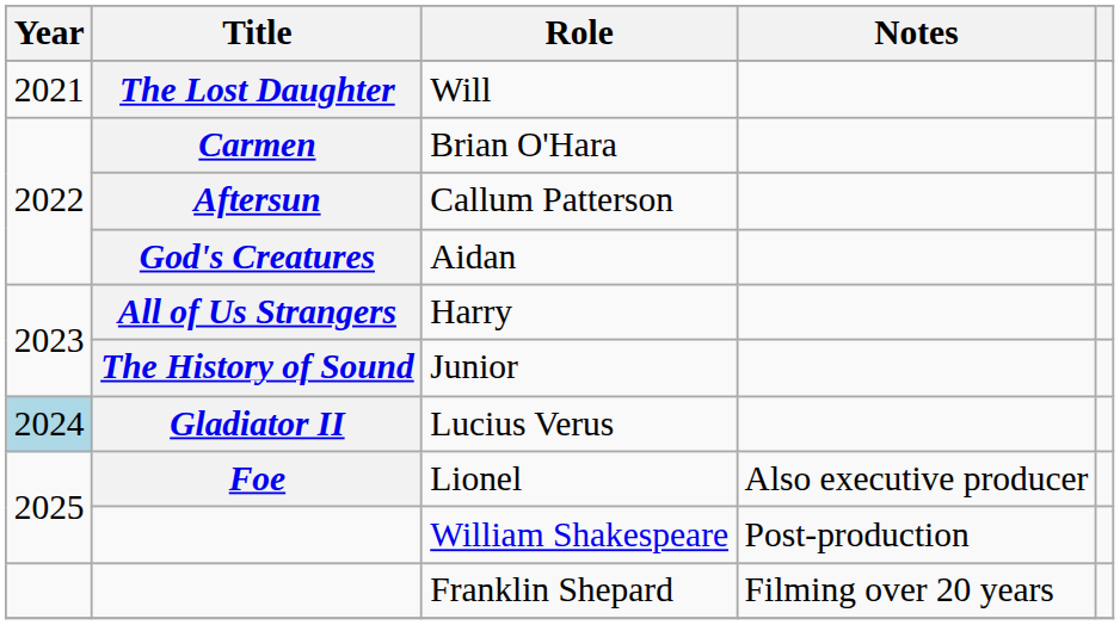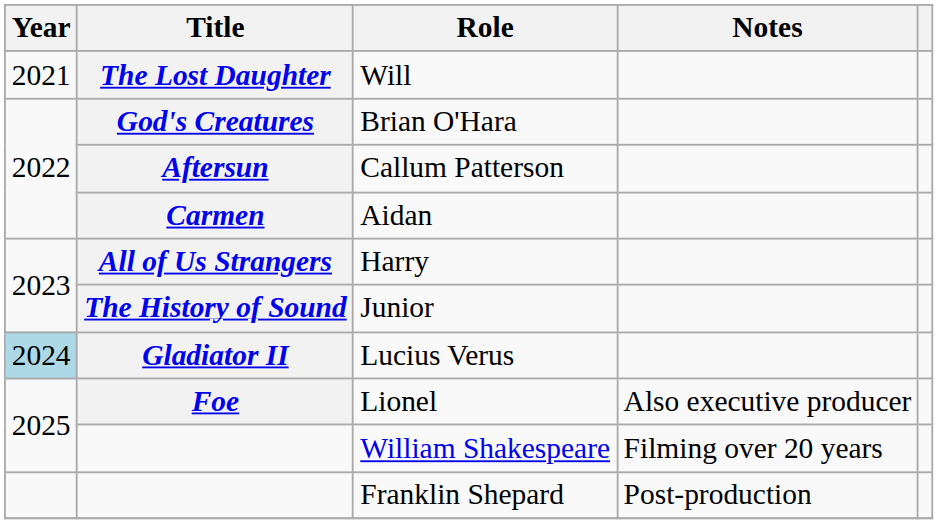 <table class="wikitable plainrowheaders sortable">
 <tr>
 <th scope="col">Year</th>
 <th scope="col">Title</th>
 <th scope="col">Role</th>
 <th scope="col" class="unsortable">Notes</th>
 <th scope="col" class="unsortable"></th>
 </tr>
 <tr>
 <td>2021</td>
 <th scope="row"><em><a href='#'>The Lost Daughter</a></em></th>
 <td>Will</td>
 <td></td>
 <td align="center"></td>
 </tr>
 <tr>
 <td rowspan="3">2022</td>
-<th scope="row"><em><a href='#'>Carmen</a></em></th>
+<th scope="row"><em><a href='#'>God's Creatures</a></em></th>
 <td>Brian O'Hara</td>
 <td></td>
 <td align="center"></td>
 </tr>
 <tr>
 <th scope="row"><em><a href='#'>Aftersun</a></em></th>
 <td>Callum Patterson</td>
 <td></td>
 <td align="center"></td>
 </tr>
 <tr>
-<th scope="row"><em><a href='#'>God's Creatures</a></em></th>
+<th scope="row"><em><a href='#'>Carmen</a></em></th>
 <td>Aidan</td>
 <td></td>
 <td align="center"></td>
 </tr>
 <tr>
 <td rowspan="2">2023</td>
 <th scope="row"><em><a href='#'>All of Us Strangers</a></em></th>
 <td>Harry</td>
 <td></td>
 <td align="center"></td>
 </tr>
 <tr>
 <th scope="row"><em><a href='#'>The History of Sound</a></em></th>
 <td>Junior</td>
 <td></td>
 <td align="center"></td>
 </tr>
 <tr>
 <td style="background: lightblue;">2024</td>
 <th scope="row"><em><a href='#'>Gladiator II</a></em></th>
 <td>Lucius Verus</td>
 <td></td>
 <td align="center"></td>
 </tr>
 <tr>
 <td rowspan="2">2025</td>
 <th scope="row"><em><a href='#'>Foe</a></em></th>
 <td>Lionel</td>
 <td>Also executive producer</td>
 <td align="center"></td>
 </tr>
 <tr>
 <td></td>
 <td><a href='#'>William Shakespeare</a></td>
-<td>Post-production</td>
+<td>Filming over 20 years</td>
 <td align="center"></td>
 </tr>
 <tr>
 <td></td>
 <td></td>
 <td>Franklin Shepard</td>
-<td>Filming over 20 years</td>
+<td>Post-production</td>
 <td align="center"></td>
 </tr>
 <tr>
 </tr>
 </table>
